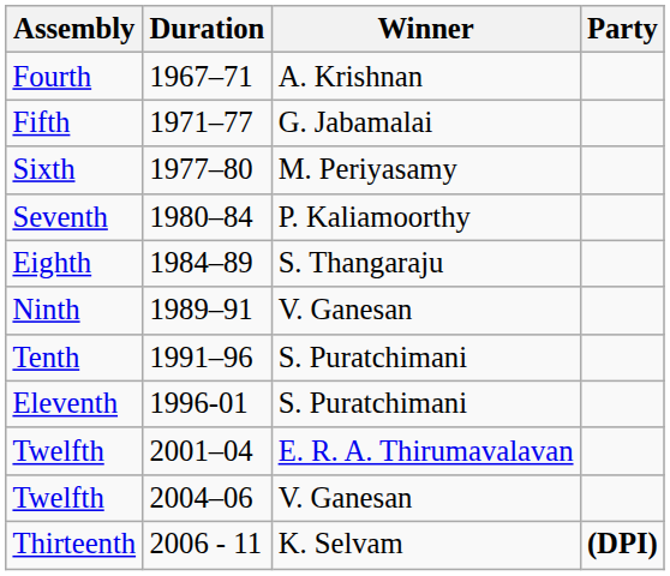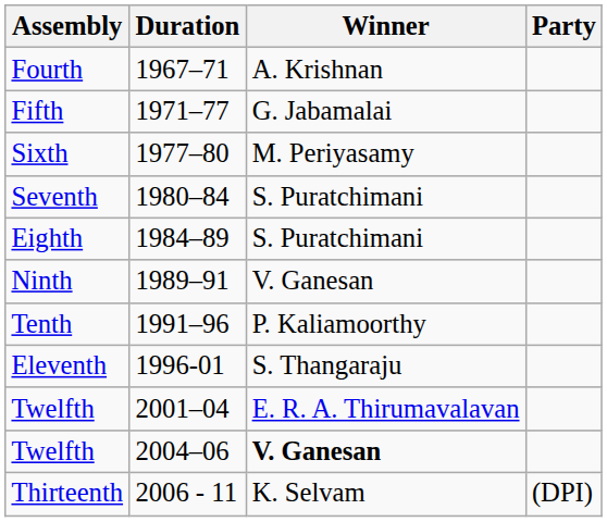 <table class="wikitable sortable">
 <tr>
 <th>Assembly</th>
 <th>Duration</th>
 <th>Winner</th>
 <th colspan="2">Party</th>
 </tr>
 <tr>
 <td><a href='#'>Fourth</a></td>
 <td>1967–71</td>
 <td>A. Krishnan</td>
 <td></td>
 </tr>
 <tr>
 <td><a href='#'>Fifth</a></td>
 <td>1971–77</td>
 <td>G. Jabamalai</td>
 <td></td>
 </tr>
 <tr>
 <td><a href='#'>Sixth</a></td>
 <td>1977–80</td>
 <td>M. Periyasamy</td>
 <td></td>
 </tr>
 <tr>
 <td><a href='#'>Seventh</a></td>
 <td>1980–84</td>
-<td>P. Kaliamoorthy</td>
+<td>S. Puratchimani</td>
 <td></td>
 </tr>
 <tr>
 <td><a href='#'>Eighth</a></td>
 <td>1984–89</td>
-<td>S. Thangaraju</td>
+<td>S. Puratchimani</td>
 <td></td>
 </tr>
 <tr>
 <td><a href='#'>Ninth</a></td>
 <td>1989–91</td>
 <td>V. Ganesan</td>
 <td></td>
 </tr>
 <tr>
 <td><a href='#'>Tenth</a></td>
 <td>1991–96</td>
-<td>S. Puratchimani</td>
+<td>P. Kaliamoorthy</td>
 <td></td>
 </tr>
 <tr>
 <td><a href='#'>Eleventh</a></td>
 <td>1996-01</td>
-<td>S. Puratchimani</td>
+<td>S. Thangaraju</td>
 <td></td>
 </tr>
 <tr>
 <td><a href='#'>Twelfth</a></td>
 <td>2001–04</td>
 <td><a href='#'>E. R. A. Thirumavalavan</a></td>
 <td></td>
 </tr>
 <tr>
 <td><a href='#'>Twelfth</a></td>
 <td>2004–06</td>
-<td>V. Ganesan</td>
+<td><strong>V. Ganesan</strong></td>
 <td></td>
 </tr>
 <tr>
 <td><a href='#'>Thirteenth</a></td>
 <td>2006 - 11</td>
 <td>K. Selvam</td>
-<td><strong> (DPI)</strong></td>
+<td> (DPI)</td>
 </tr>
 </table>
